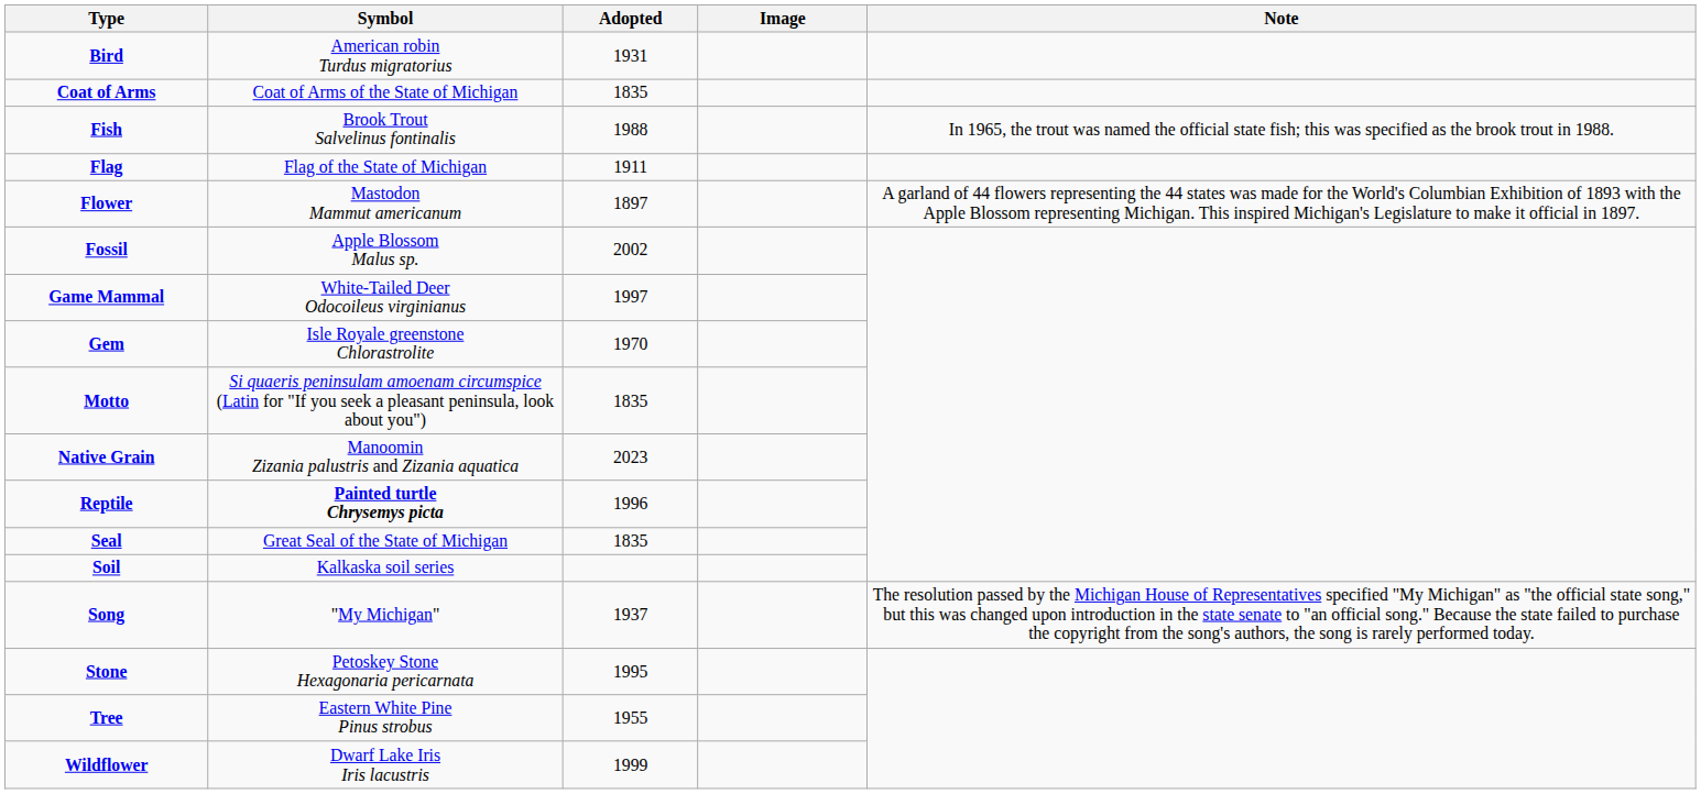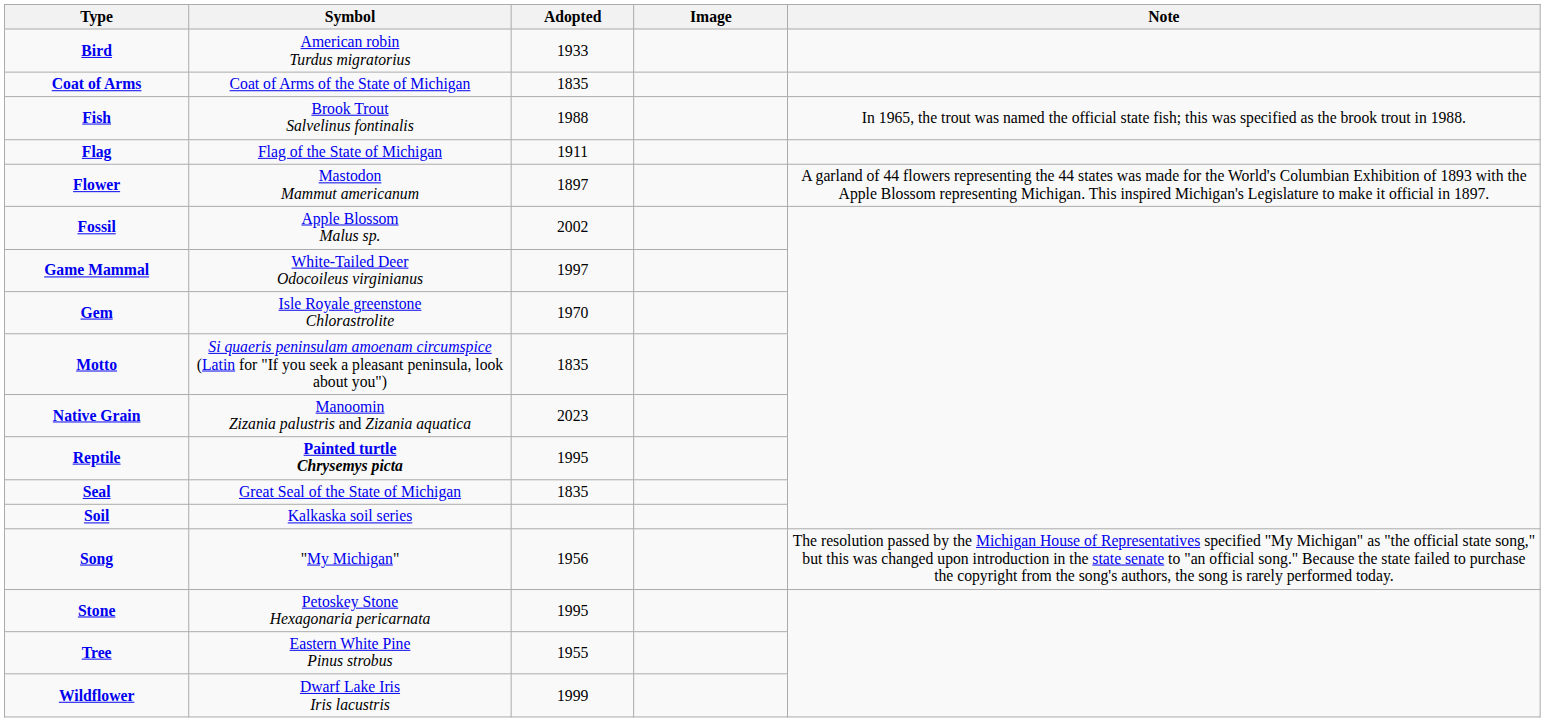 <table class="wikitable sortable" style="text-align:center;">
 <tr>
 <th width=12%>Type</th>
 <th width=21%>Symbol</th>
 <th width=8%>Adopted</th>
 <th width=10% class=unsortable>Image</th>
 <th>Note</th>
 </tr>
 <tr>
 <td><strong><a href='#'>Bird</a></strong></td>
 <td><a href='#'>American robin</a> <br> <em>Turdus migratorius</em></td>
-<td align="center">1931</td>
+<td align="center">1933</td>
 <td align="center"></td>
 <td></td>
 </tr>
 <tr>
 <td><strong><a href='#'>Coat of Arms</a></strong></td>
 <td><a href='#'>Coat of Arms of the State of Michigan</a></td>
 <td>1835</td>
 <td></td>
 </tr>
 <tr>
 <td><strong><a href='#'>Fish</a></strong></td>
 <td><a href='#'>Brook Trout</a> <br> <em>Salvelinus fontinalis</em></td>
 <td>1988</td>
 <td></td>
 <td>In 1965, the trout was named the official state fish; this was specified as the brook trout in 1988.</td>
 </tr>
 <tr>
 <td><strong><a href='#'>Flag</a></strong></td>
 <td><a href='#'>Flag of the State of Michigan</a></td>
 <td>1911</td>
 <td></td>
 </tr>
 <tr>
 <td><strong><a href='#'>Flower</a></strong></td>
 <td><a href='#'>Mastodon</a> <br> <em>Mammut americanum</em></td>
 <td>1897</td>
 <td></td>
 <td>A garland of 44 flowers representing the 44 states was made for the World's Columbian Exhibition of 1893 with the Apple Blossom representing Michigan. This inspired Michigan's Legislature to make it official in 1897.</td>
 </tr>
 <tr>
 <td><strong><a href='#'>Fossil</a></strong></td>
 <td><a href='#'>Apple Blossom</a> <br> <em>Malus sp.</em></td>
 <td>2002</td>
 <td></td>
 </tr>
 <tr>
 <td><strong><a href='#'>Game Mammal</a></strong></td>
 <td><a href='#'>White-Tailed Deer</a> <br> <em>Odocoileus virginianus</em></td>
 <td>1997</td>
 <td></td>
 </tr>
 <tr>
 <td><strong><a href='#'>Gem</a></strong></td>
 <td><a href='#'>Isle Royale greenstone</a> <br> <em>Chlorastrolite</em></td>
 <td>1970</td>
 <td></td>
 </tr>
 <tr>
 <td><strong><a href='#'>Motto</a></strong></td>
 <td><em><a href='#'>Si quaeris peninsulam amoenam circumspice</a></em><br>(<a href='#'>Latin</a> for "If you seek a pleasant peninsula, look about you") </td>
 <td>1835</td>
 <td></td>
 </tr>
 <tr>
 <td><strong><a href='#'>Native Grain</a></strong></td>
 <td><a href='#'>Manoomin</a> <br> <em>Zizania palustris</em> and <em>Zizania aquatica</em></td>
 <td>2023</td>
 <td></td>
 </tr>
 <tr>
 <td><strong><a href='#'>Reptile</a></strong></td>
 <td><strong><a href='#'>Painted turtle</a> <br> <em>Chrysemys picta</em></strong></td>
-<td>1996</td>
+<td>1995</td>
 <td></td>
 </tr>
 <tr>
 <td><strong><a href='#'>Seal</a></strong></td>
 <td><a href='#'>Great Seal of the State of Michigan</a></td>
 <td>1835</td>
 <td></td>
 </tr>
 <tr>
 <td><strong><a href='#'>Soil</a></strong></td>
 <td><a href='#'>Kalkaska soil series</a></td>
 <td></td>
 <td></td>
 </tr>
 <tr>
 <td><strong><a href='#'>Song</a></strong></td>
 <td>"<a href='#'>My Michigan</a>"</td>
-<td>1937</td>
+<td>1956</td>
 <td></td>
 <td>The resolution passed by the <a href='#'>Michigan House of Representatives</a> specified "My Michigan" as "the official state song," but this was changed upon introduction in the <a href='#'>state senate</a> to "an official song."  Because the state failed to purchase the copyright from the song's authors, the song is rarely performed today.</td>
 </tr>
 <tr>
 <td><strong><a href='#'>Stone</a></strong></td>
 <td><a href='#'>Petoskey Stone</a> <br> <em>Hexagonaria pericarnata</em></td>
 <td>1995</td>
 <td></td>
 </tr>
 <tr>
 <td><strong><a href='#'>Tree</a></strong></td>
 <td><a href='#'>Eastern White Pine</a> <br> <em>Pinus strobus</em></td>
 <td>1955</td>
 <td></td>
 </tr>
 <tr>
 <td><strong><a href='#'>Wildflower</a></strong></td>
 <td><a href='#'>Dwarf Lake Iris</a> <br> <em>Iris lacustris</em></td>
 <td>1999</td>
 <td></td>
 </tr>
 </table>
